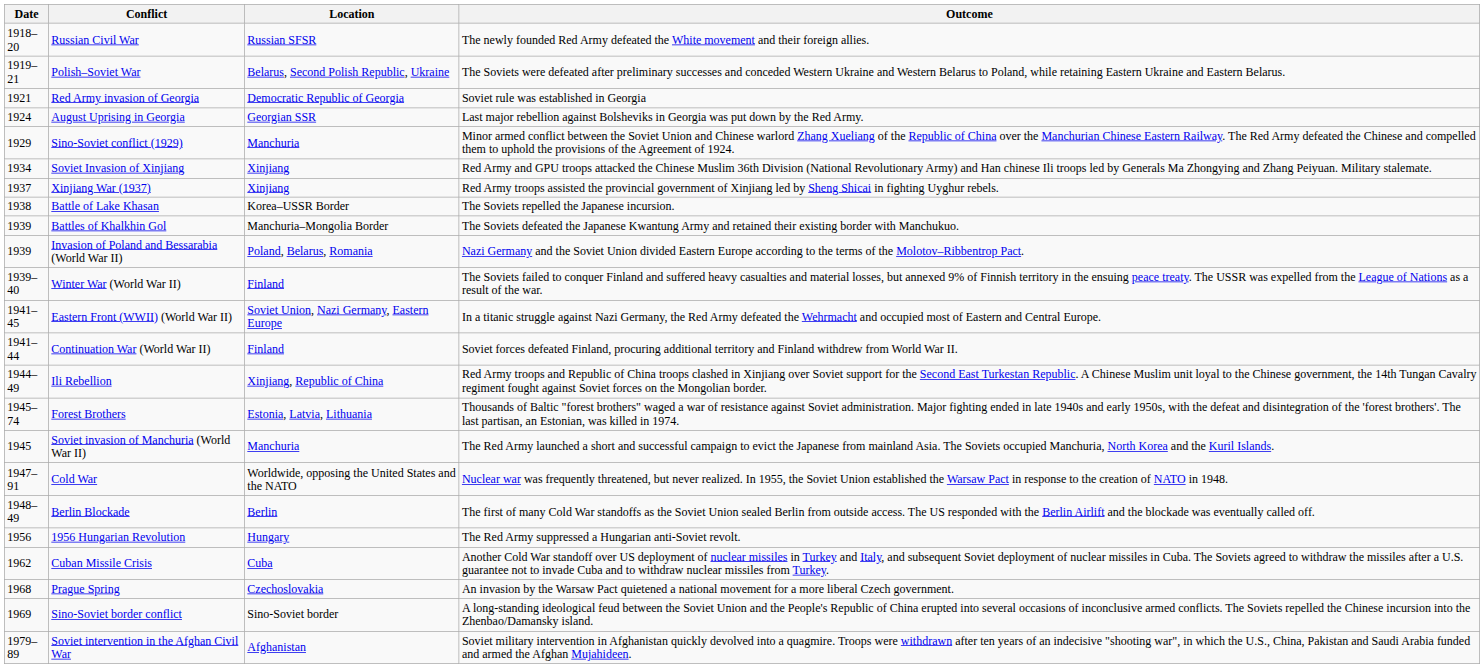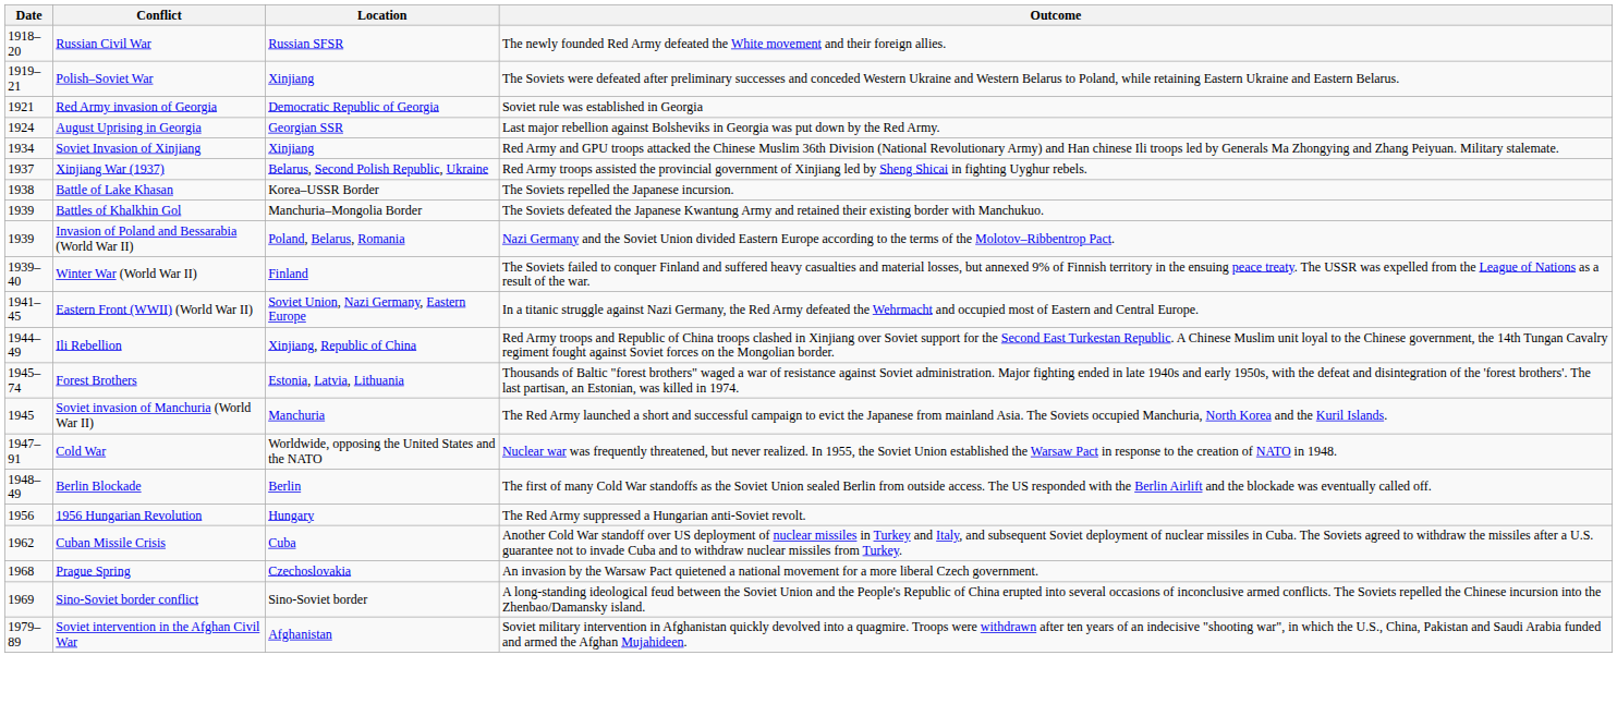 <table class="wikitable">
 <tr>
 <th>Date</th>
 <th>Conflict</th>
 <th>Location</th>
 <th>Outcome</th>
 </tr>
 <tr>
 <td>1918–20</td>
 <td><a href='#'>Russian Civil War</a></td>
 <td><a href='#'>Russian SFSR</a></td>
 <td>The newly founded Red Army defeated the <a href='#'>White movement</a> and their foreign allies.</td>
 </tr>
 <tr>
 <td>1919–21</td>
 <td><a href='#'>Polish–Soviet War</a></td>
-<td><a href='#'>Belarus</a>, <a href='#'>Second Polish Republic</a>, <a href='#'>Ukraine</a></td>
+<td><a href='#'>Xinjiang</a></td>
 <td>The Soviets were defeated after preliminary successes and conceded Western Ukraine and Western Belarus to Poland, while retaining Eastern Ukraine and Eastern Belarus.</td>
 </tr>
 <tr>
 <td>1921</td>
 <td><a href='#'>Red Army invasion of Georgia</a></td>
 <td><a href='#'>Democratic Republic of Georgia</a></td>
 <td>Soviet rule was established in Georgia</td>
 </tr>
 <tr>
 <td>1924</td>
 <td><a href='#'>August Uprising in Georgia</a></td>
 <td><a href='#'>Georgian SSR</a></td>
 <td>Last major rebellion against Bolsheviks in Georgia was put down by the Red Army.</td>
 </tr>
 <tr>
-<td>1929</td>
-<td><a href='#'>Sino-Soviet conflict (1929)</a></td>
-<td><a href='#'>Manchuria</a></td>
-<td>Minor armed conflict between the Soviet Union and Chinese warlord <a href='#'>Zhang Xueliang</a> of the <a href='#'>Republic of China</a> over the <a href='#'>Manchurian Chinese Eastern Railway</a>. The Red Army defeated the Chinese and compelled them to uphold the provisions of the Agreement of 1924.</td>
-</tr>
-<tr>
 <td>1934</td>
 <td><a href='#'>Soviet Invasion of Xinjiang</a></td>
 <td><a href='#'>Xinjiang</a></td>
 <td>Red Army and GPU troops attacked the Chinese Muslim 36th Division (National Revolutionary Army) and Han chinese Ili troops led by Generals Ma Zhongying and Zhang Peiyuan. Military stalemate.</td>
 </tr>
 <tr>
 <td>1937</td>
 <td><a href='#'>Xinjiang War (1937)</a></td>
-<td><a href='#'>Xinjiang</a></td>
+<td><a href='#'>Belarus</a>, <a href='#'>Second Polish Republic</a>, <a href='#'>Ukraine</a></td>
 <td>Red Army troops assisted the provincial government of Xinjiang led by <a href='#'>Sheng Shicai</a> in fighting Uyghur rebels.</td>
 </tr>
 <tr>
 <td>1938</td>
 <td><a href='#'>Battle of Lake Khasan</a></td>
 <td>Korea–USSR Border</td>
 <td>The Soviets repelled the Japanese incursion.</td>
 </tr>
 <tr>
 <td>1939</td>
 <td><a href='#'>Battles of Khalkhin Gol</a></td>
 <td>Manchuria–Mongolia Border</td>
 <td>The Soviets defeated the Japanese Kwantung Army and retained their existing border with Manchukuo.</td>
 </tr>
 <tr>
 <td>1939</td>
 <td><a href='#'>Invasion of Poland and Bessarabia</a> (World War II)</td>
 <td><a href='#'>Poland</a>, <a href='#'>Belarus</a>, <a href='#'>Romania</a></td>
 <td><a href='#'>Nazi Germany</a> and the Soviet Union divided Eastern Europe according to the terms of the <a href='#'>Molotov–Ribbentrop Pact</a>.</td>
 </tr>
 <tr>
 <td>1939–40</td>
 <td><a href='#'>Winter War</a> (World War II)</td>
 <td><a href='#'>Finland</a></td>
 <td>The Soviets failed to conquer Finland and suffered heavy casualties and material losses, but annexed 9% of Finnish territory in the ensuing <a href='#'>peace treaty</a>. The USSR was expelled from the <a href='#'>League of Nations</a> as a result of the war.</td>
 </tr>
 <tr>
 <td>1941–45</td>
 <td><a href='#'>Eastern Front (WWII)</a> (World War II)</td>
 <td><a href='#'>Soviet Union</a>, <a href='#'>Nazi Germany</a>, <a href='#'>Eastern Europe</a></td>
 <td>In a titanic struggle against Nazi Germany, the Red Army defeated the <a href='#'>Wehrmacht</a> and occupied most of Eastern and Central Europe.</td>
-</tr>
-<tr>
-<td>1941–44</td>
-<td><a href='#'>Continuation War</a> (World War II)</td>
-<td><a href='#'>Finland</a></td>
-<td>Soviet forces defeated Finland, procuring additional territory and Finland withdrew from World War II.</td>
 </tr>
 <tr>
 <td>1944–49</td>
 <td><a href='#'>Ili Rebellion</a></td>
 <td><a href='#'>Xinjiang</a>, <a href='#'>Republic of China</a></td>
 <td>Red Army troops and Republic of China troops clashed in Xinjiang over Soviet support for the <a href='#'>Second East Turkestan Republic</a>. A Chinese Muslim unit loyal to the Chinese government, the 14th Tungan Cavalry regiment fought against Soviet forces on the Mongolian border.</td>
 </tr>
 <tr>
 <td>1945–74</td>
 <td><a href='#'>Forest Brothers</a></td>
 <td><a href='#'>Estonia</a>, <a href='#'>Latvia</a>, <a href='#'>Lithuania</a></td>
 <td>Thousands of Baltic "forest brothers" waged a war of resistance against Soviet administration. Major fighting ended in late 1940s and early 1950s, with the defeat and disintegration of the 'forest brothers'. The last partisan, an Estonian, was killed in 1974.</td>
 </tr>
 <tr>
 <td>1945</td>
 <td><a href='#'>Soviet invasion of Manchuria</a> (World War II)</td>
 <td><a href='#'>Manchuria</a></td>
 <td>The Red Army launched a short and successful campaign to evict the Japanese from mainland Asia. The Soviets occupied Manchuria, <a href='#'>North Korea</a> and the <a href='#'>Kuril Islands</a>.</td>
 </tr>
 <tr>
 <td>1947–91</td>
 <td><a href='#'>Cold War</a></td>
 <td>Worldwide, opposing the United States and the NATO</td>
 <td><a href='#'>Nuclear war</a> was frequently threatened, but never realized. In 1955, the Soviet Union established the <a href='#'>Warsaw Pact</a> in response to the creation of <a href='#'>NATO</a> in 1948.</td>
 </tr>
 <tr>
 <td>1948–49</td>
 <td><a href='#'>Berlin Blockade</a></td>
 <td><a href='#'>Berlin</a></td>
 <td>The first of many Cold War standoffs as the Soviet Union sealed Berlin from outside access. The US responded with the <a href='#'>Berlin Airlift</a> and the blockade was eventually called off.</td>
 </tr>
 <tr>
 <td>1956</td>
 <td><a href='#'>1956 Hungarian Revolution</a></td>
 <td><a href='#'>Hungary</a></td>
 <td>The Red Army suppressed a Hungarian anti-Soviet revolt.</td>
 </tr>
 <tr>
 <td>1962</td>
 <td><a href='#'>Cuban Missile Crisis</a></td>
 <td><a href='#'>Cuba</a></td>
 <td>Another Cold War standoff over US deployment of <a href='#'>nuclear missiles</a> in <a href='#'>Turkey</a> and <a href='#'>Italy</a>, and subsequent Soviet deployment of nuclear missiles in Cuba. The Soviets agreed to withdraw the missiles after a U.S. guarantee not to invade Cuba and to withdraw nuclear missiles from <a href='#'>Turkey</a>.</td>
 </tr>
 <tr>
 <td>1968</td>
 <td><a href='#'>Prague Spring</a></td>
 <td><a href='#'>Czechoslovakia</a></td>
 <td>An invasion by the Warsaw Pact quietened a national movement for a more liberal Czech government.</td>
 </tr>
 <tr>
 <td>1969</td>
 <td><a href='#'>Sino-Soviet border conflict</a></td>
 <td>Sino-Soviet border</td>
 <td>A long-standing ideological feud between the Soviet Union and the People's Republic of China erupted into several occasions of inconclusive armed conflicts. The Soviets repelled the Chinese incursion into the Zhenbao/Damansky island.</td>
 </tr>
 <tr>
 <td>1979–89</td>
 <td><a href='#'>Soviet intervention in the Afghan Civil War</a></td>
 <td><a href='#'>Afghanistan</a></td>
 <td>Soviet military intervention in Afghanistan quickly devolved into a quagmire. Troops were <a href='#'>withdrawn</a> after ten years of an indecisive "shooting war", in which the U.S., China, Pakistan and Saudi Arabia funded and armed the Afghan <a href='#'>Mujahideen</a>.</td>
 </tr>
 </table>
